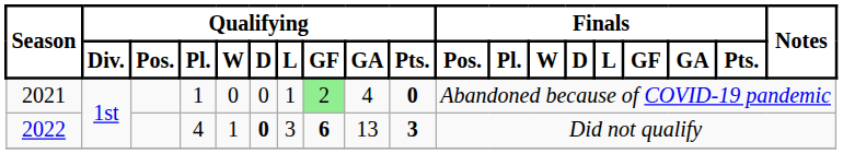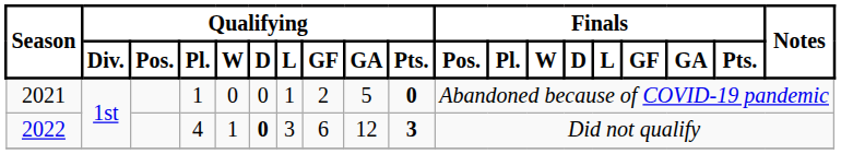 <table class="wikitable">
 <tr style="background:#d92121;">
 <th rowspan="2" ! style="background:#FFFFFF; color:#000000; border:2px solid #000000;" scope="col">Season</th>
 <th colspan="9" ! style="background:#FFFFFF; color:#000000; border:2px solid #000000;" scope="col">Qualifying</th>
 <th colspan="8" ! style="background:#FFFFFF; color:#000000; border:2px solid #000000;" scope="col">Finals</th>
 <th rowspan="2" ! style="background:#FFFFFF; color:#000000; border:2px solid #000000;" scope="col">Notes</th>
 </tr>
 <tr>
 <th style="background:#FFFFFF; color:#000000;border:2px solid #000000;" scope="col">Div.</th>
 <th style="background:#FFFFFF; color:#000000;border:2px solid #000000;" scope="col">Pos.</th>
 <th style="background:#FFFFFF; color:#000000;border:2px solid #000000;" scope="col">Pl.</th>
 <th style="background:#FFFFFF; color:#000000;border:2px solid #000000;" scope="col">W</th>
 <th style="background:#FFFFFF; color:#000000;border:2px solid #000000;" scope="col">D</th>
 <th style="background:#FFFFFF; color:#000000;border:2px solid #000000;" scope="col">L</th>
 <th style="background:#FFFFFF; color:#000000;border:2px solid #000000;" scope="col">GF</th>
 <th style="background:#FFFFFF; color:#000000;border:2px solid #000000;" scope="col">GA</th>
 <th style="background:#FFFFFF; color:#000000;border:2px solid #000000;" scope="col">Pts.</th>
 <th style="background:#FFFFFF; color:#000000;border:2px solid #000000;" scope="col">Pos.</th>
 <th style="background:#FFFFFF; color:#000000;border:2px solid #000000;" scope="col">Pl.</th>
 <th style="background:#FFFFFF; color:#000000;border:2px solid #000000;" scope="col">W</th>
 <th style="background:#FFFFFF; color:#000000;border:2px solid #000000;" scope="col">D</th>
 <th style="background:#FFFFFF; color:#000000;border:2px solid #000000;" scope="col">L</th>
 <th style="background:#FFFFFF; color:#000000;border:2px solid #000000;" scope="col">GF</th>
 <th style="background:#FFFFFF; color:#000000;border:2px solid #000000;" scope="col">GA</th>
 <th style="background:#FFFFFF; color:#000000;border:2px solid #000000;" scope="col">Pts.</th>
 </tr>
 <tr>
 <td align=center>2021</td>
 <td rowspan=2; align=center><a href='#'>1st</a></td>
 <td></td>
 <td align=center>1</td>
 <td align=center>0</td>
 <td align=center>0</td>
 <td align=center>1</td>
-<td align=center style="background: lightgreen;">2</td>
-<td align=center>4</td>
+<td align=center>2</td>
+<td align=center>5</td>
 <td align=center><strong>0</strong></td>
 <td colspan=9; align=center><em>Abandoned because of <a href='#'>COVID-19 pandemic</a></em></td>
 </tr>
 <tr>
 <td align=center><a href='#'>2022</a></td>
 <td></td>
 <td align=center>4</td>
 <td align=center>1</td>
 <td align=center><strong>0</strong></td>
 <td align=center>3</td>
-<td align=center><strong>6</strong></td>
-<td align=center>13</td>
+<td align=center>6</td>
+<td align=center>12</td>
 <td align=center><strong>3</strong></td>
 <td colspan=9; align=center><em>Did not qualify</em></td>
 </tr>
 <tr>
 </tr>
 </table>
